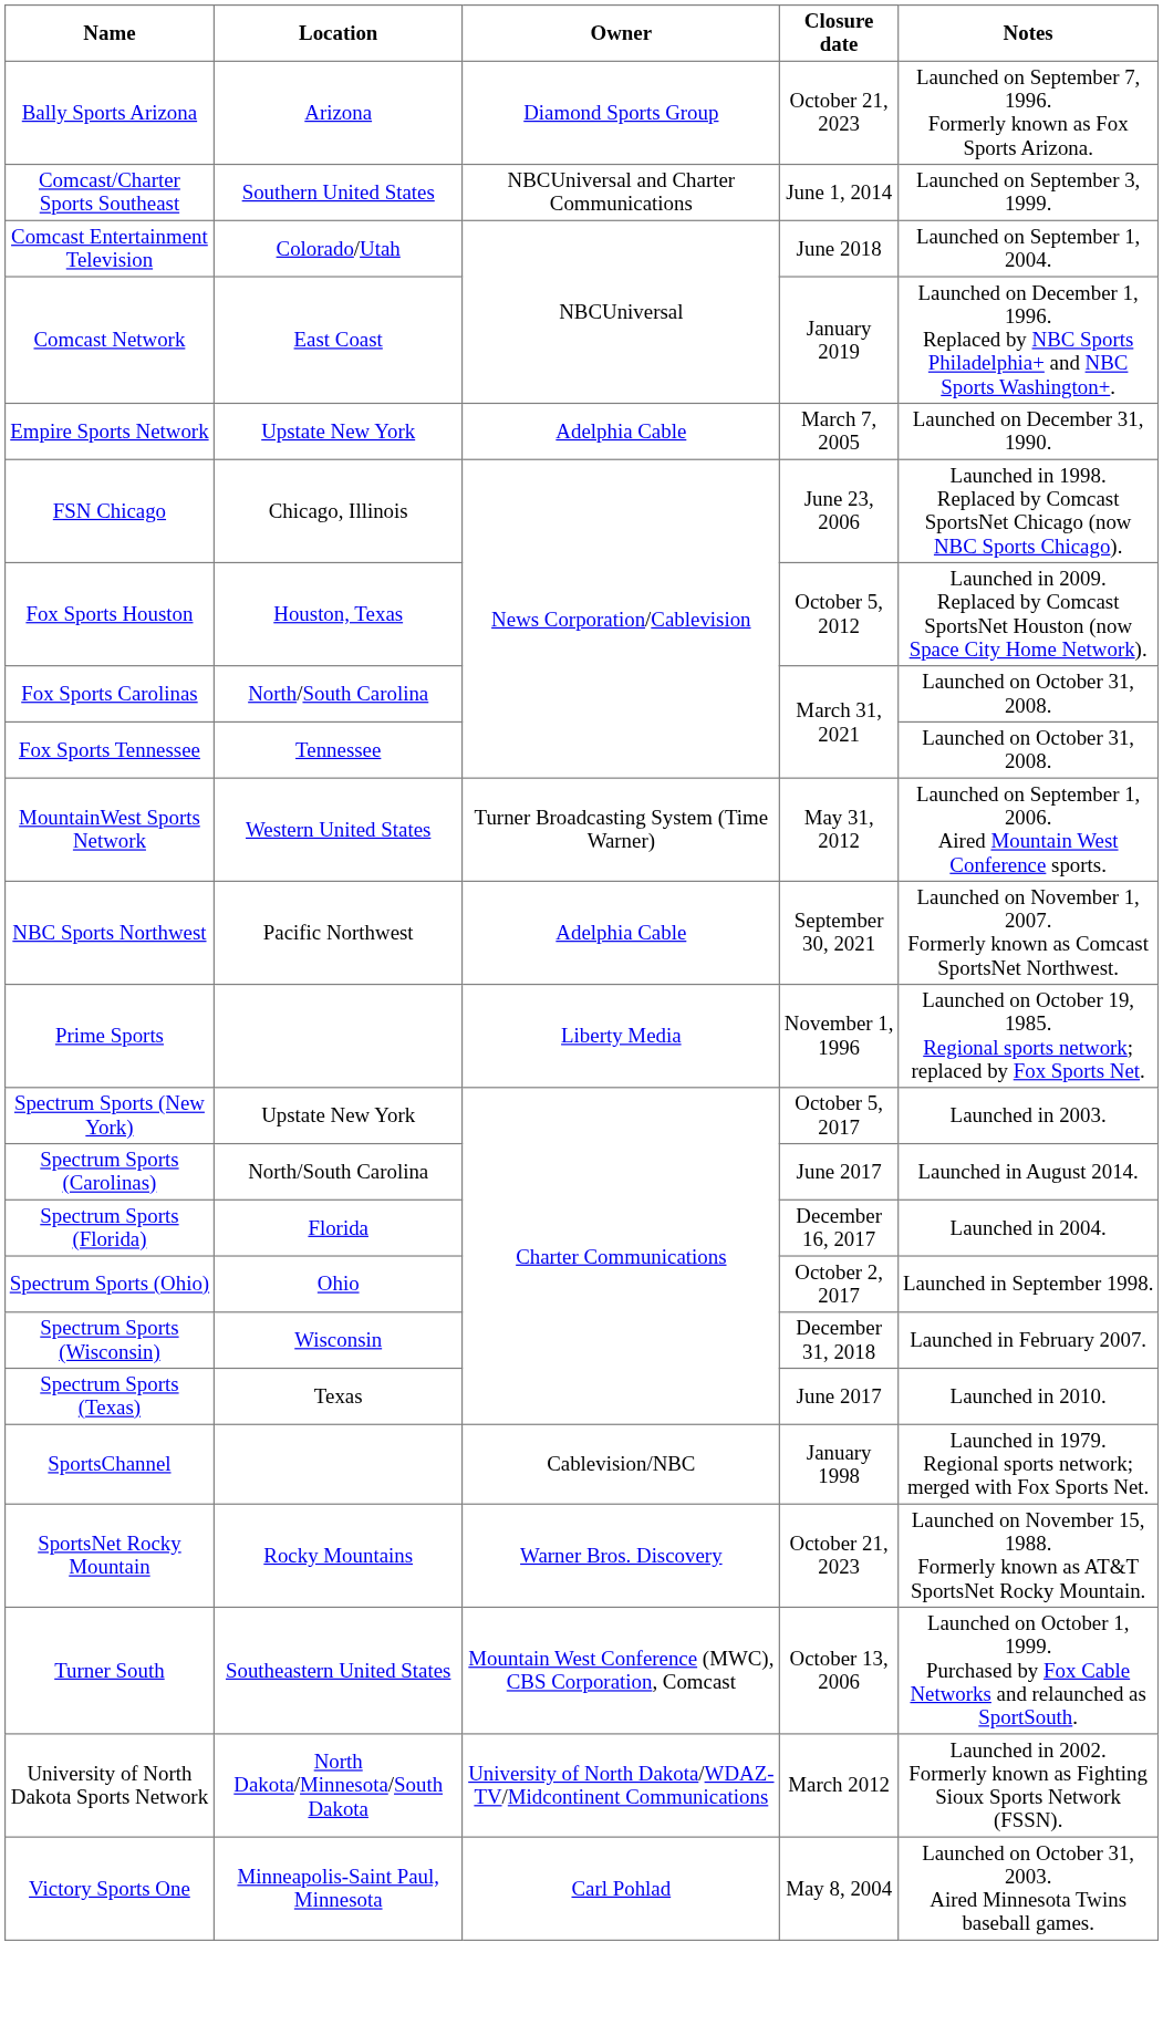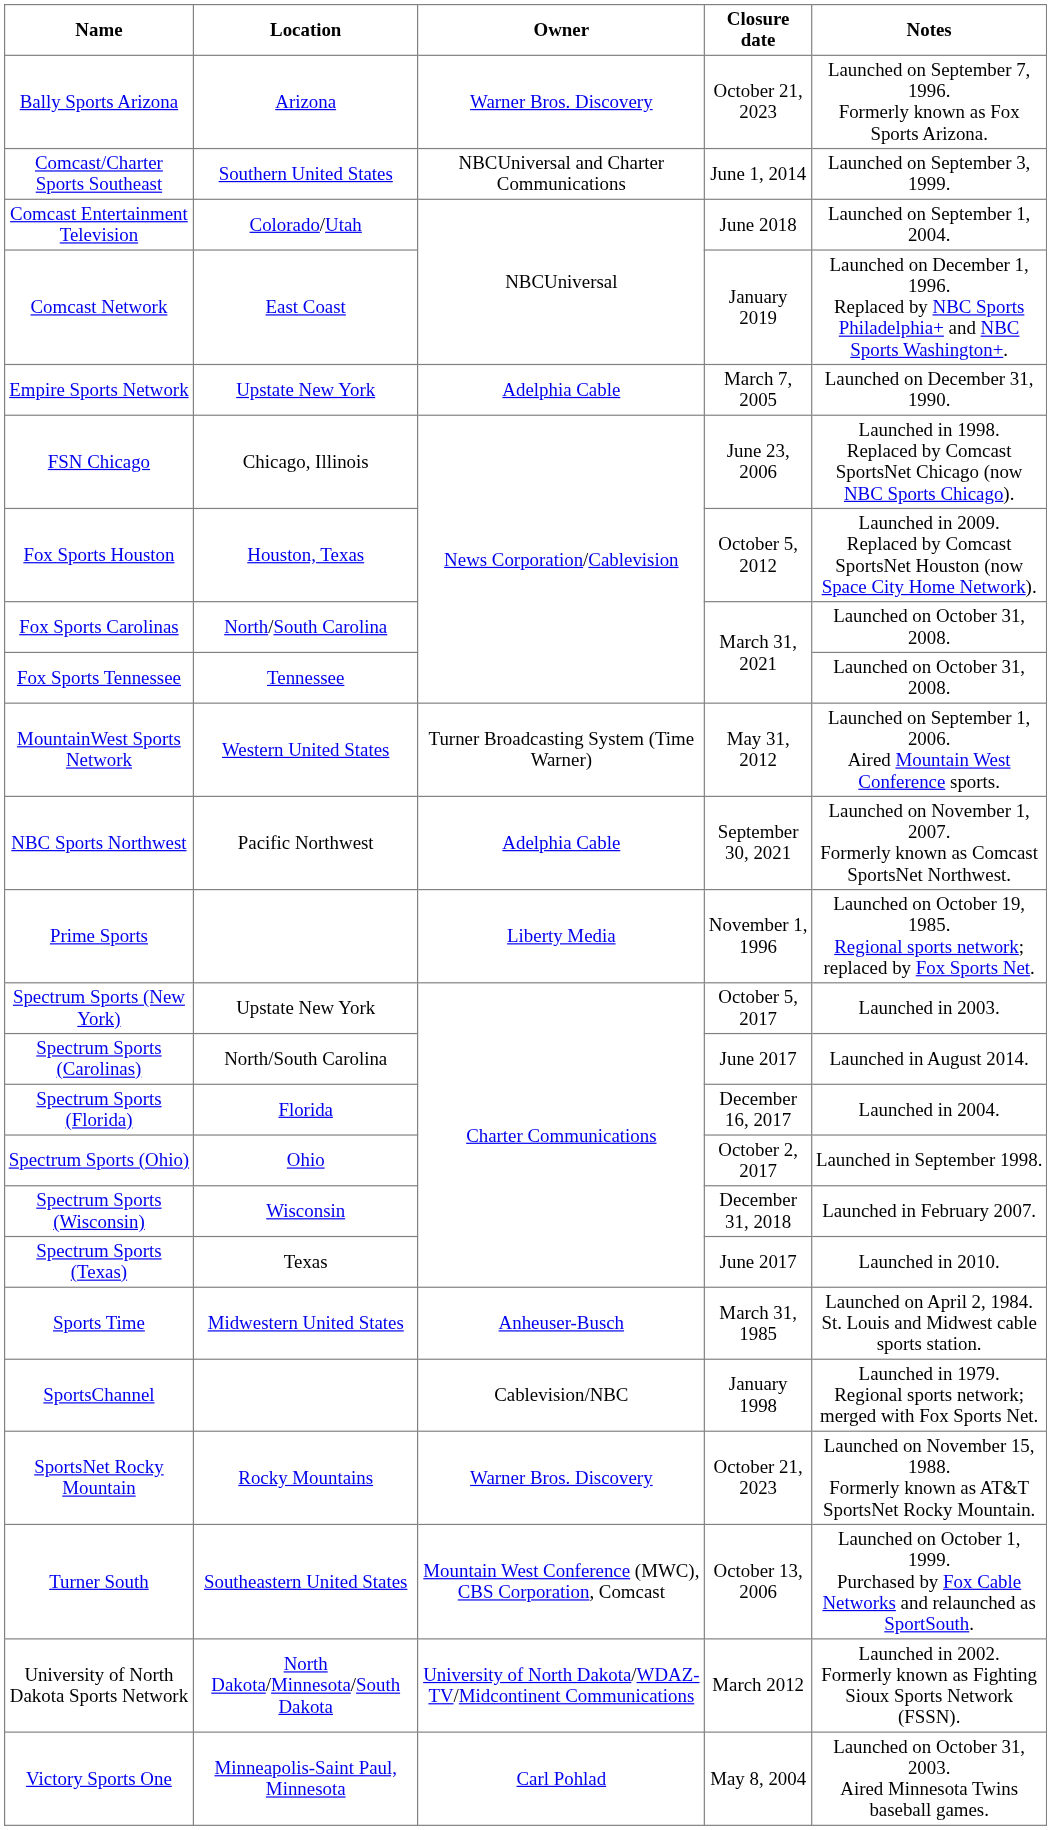 <table class="toccolours sortable" style="border-collapse: collapse; text-align: center" width="100%" cellpadding="3" border="1">
 <tr>
 <th>Name</th>
 <th>Location</th>
 <th>Owner</th>
 <th>Closure date</th>
 <th>Notes</th>
 </tr>
 <tr>
 <td><a href='#'>Bally Sports Arizona</a></td>
 <td><a href='#'>Arizona</a></td>
-<td><a href='#'>Diamond Sports Group</a></td>
+<td><a href='#'>Warner Bros. Discovery</a></td>
 <td>October 21, 2023</td>
 <td>Launched on September 7, 1996.<br>Formerly known as Fox Sports Arizona.</td>
 </tr>
 <tr>
 <td><a href='#'>Comcast/Charter Sports Southeast</a></td>
 <td><a href='#'>Southern United States</a></td>
 <td>NBCUniversal and Charter Communications</td>
 <td>June 1, 2014</td>
 <td>Launched on September 3, 1999.</td>
 </tr>
 <tr>
 <td><a href='#'>Comcast Entertainment Television</a></td>
 <td><a href='#'>Colorado</a>/<a href='#'>Utah</a></td>
 <td rowspan="2">NBCUniversal</td>
 <td>June 2018</td>
 <td>Launched on September 1, 2004.</td>
 </tr>
 <tr>
 <td><a href='#'>Comcast Network</a></td>
 <td><a href='#'>East Coast</a></td>
 <td>January 2019</td>
 <td>Launched on December 1, 1996.<br>Replaced by <a href='#'>NBC Sports Philadelphia+</a> and <a href='#'>NBC Sports Washington+</a>.</td>
 </tr>
 <tr>
 <td><a href='#'>Empire Sports Network</a></td>
 <td><a href='#'>Upstate New York</a></td>
 <td><a href='#'>Adelphia Cable</a></td>
 <td>March 7, 2005</td>
 <td>Launched on December 31, 1990.</td>
 </tr>
 <tr>
 <td><a href='#'>FSN Chicago</a></td>
 <td>Chicago, Illinois</td>
 <td rowspan="4"><a href='#'>News Corporation</a>/<a href='#'>Cablevision</a></td>
 <td>June 23, 2006</td>
 <td>Launched in 1998.<br>Replaced by Comcast SportsNet Chicago (now <a href='#'>NBC Sports Chicago</a>).</td>
 </tr>
 <tr>
 <td><a href='#'>Fox Sports Houston</a></td>
 <td><a href='#'>Houston, Texas</a></td>
 <td>October 5, 2012</td>
 <td>Launched in 2009.<br>Replaced by Comcast SportsNet Houston (now <a href='#'>Space City Home Network</a>).</td>
 </tr>
 <tr>
 <td><a href='#'>Fox Sports Carolinas</a></td>
 <td><a href='#'>North</a>/<a href='#'>South Carolina</a></td>
 <td rowspan="2">March 31, 2021</td>
 <td>Launched on October 31, 2008.</td>
 </tr>
 <tr>
 <td><a href='#'>Fox Sports Tennessee</a></td>
 <td><a href='#'>Tennessee</a></td>
 <td>Launched on October 31, 2008.</td>
 </tr>
 <tr>
 <td><a href='#'>MountainWest Sports Network</a></td>
 <td><a href='#'>Western United States</a></td>
 <td>Turner Broadcasting System (Time Warner)</td>
 <td>May 31, 2012</td>
 <td>Launched on September 1, 2006.<br>Aired <a href='#'>Mountain West Conference</a> sports.</td>
 </tr>
 <tr>
 <td><a href='#'>NBC Sports Northwest</a></td>
 <td>Pacific Northwest</td>
 <td><a href='#'>Adelphia Cable</a></td>
 <td>September 30, 2021</td>
 <td>Launched on November 1, 2007.<br>Formerly known as Comcast SportsNet Northwest.</td>
 </tr>
 <tr>
 <td><a href='#'>Prime Sports</a></td>
 <td></td>
 <td><a href='#'>Liberty Media</a></td>
 <td>November 1, 1996</td>
 <td>Launched on October 19, 1985.<br><a href='#'>Regional sports network</a>; replaced by <a href='#'>Fox Sports Net</a>.</td>
 </tr>
 <tr>
 <td><a href='#'>Spectrum Sports (New York)</a></td>
 <td>Upstate New York</td>
 <td rowspan="6"><a href='#'>Charter Communications</a></td>
 <td>October 5, 2017</td>
 <td>Launched in 2003.</td>
 </tr>
 <tr>
 <td><a href='#'>Spectrum Sports (Carolinas)</a></td>
 <td>North/South Carolina</td>
 <td>June 2017</td>
 <td>Launched in August 2014.</td>
 </tr>
 <tr>
 <td><a href='#'>Spectrum Sports (Florida)</a></td>
 <td><a href='#'>Florida</a></td>
 <td>December 16, 2017</td>
 <td>Launched in 2004.</td>
 </tr>
 <tr>
 <td><a href='#'>Spectrum Sports (Ohio)</a></td>
 <td><a href='#'>Ohio</a></td>
 <td>October 2, 2017</td>
 <td>Launched in September 1998.</td>
 </tr>
 <tr>
 <td><a href='#'>Spectrum Sports (Wisconsin)</a></td>
 <td><a href='#'>Wisconsin</a></td>
 <td>December 31, 2018</td>
 <td>Launched in February 2007.</td>
 </tr>
 <tr>
 <td><a href='#'>Spectrum Sports (Texas)</a></td>
 <td>Texas</td>
 <td>June 2017</td>
 <td>Launched in 2010.</td>
 </tr>
 <tr>
+<td><a href='#'>Sports Time</a></td>
+<td><a href='#'>Midwestern United States</a></td>
+<td><a href='#'>Anheuser-Busch</a></td>
+<td>March 31, 1985</td>
+<td>Launched on April 2, 1984.<br>St. Louis and Midwest cable sports station.</td>
+</tr>
+<tr>
 <td><a href='#'>SportsChannel</a></td>
 <td></td>
 <td>Cablevision/NBC</td>
 <td>January 1998</td>
 <td>Launched in 1979.<br>Regional sports network; merged with Fox Sports Net.</td>
 </tr>
 <tr>
 <td><a href='#'>SportsNet Rocky Mountain</a></td>
 <td><a href='#'>Rocky Mountains</a></td>
 <td><a href='#'>Warner Bros. Discovery</a></td>
 <td>October 21, 2023</td>
 <td>Launched on November 15, 1988.<br>Formerly known as AT&T SportsNet Rocky Mountain.</td>
 </tr>
 <tr>
 <td><a href='#'>Turner South</a></td>
 <td><a href='#'>Southeastern United States</a></td>
 <td><a href='#'>Mountain West Conference</a> (MWC), <a href='#'>CBS Corporation</a>, Comcast</td>
 <td>October 13, 2006</td>
 <td>Launched on October 1, 1999.<br>Purchased by <a href='#'>Fox Cable Networks</a> and relaunched as <a href='#'>SportSouth</a>.</td>
 </tr>
 <tr>
 <td>University of North Dakota Sports Network</td>
 <td><a href='#'>North Dakota</a>/<a href='#'>Minnesota</a>/<a href='#'>South Dakota</a></td>
 <td><a href='#'>University of North Dakota</a>/<a href='#'>WDAZ-TV</a>/<a href='#'>Midcontinent Communications</a></td>
 <td>March 2012</td>
 <td>Launched in 2002.<br>Formerly known as Fighting Sioux Sports Network (FSSN).</td>
 </tr>
 <tr>
 <td><a href='#'>Victory Sports One</a></td>
 <td><a href='#'>Minneapolis-Saint Paul, Minnesota</a></td>
 <td><a href='#'>Carl Pohlad</a></td>
 <td>May 8, 2004</td>
 <td>Launched on October 31, 2003.<br>Aired Minnesota Twins baseball games.</td>
 </tr>
 </table>
